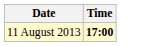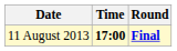 <table class="wikitable">
 <tr>
 <th>Date</th>
 <th>Time</th>
+<th>Round</th>
 </tr>
 <tr style=background:lemonchiffon>
 <td>11 August 2013</td>
 <td><strong>17:00</strong></td>
+<td><strong><a href='#'>Final</a></strong></td>
 </tr>
 </table>
